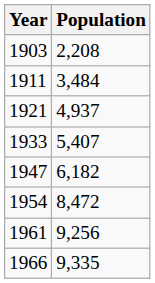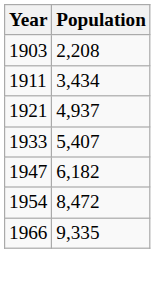 <table class="wikitable">
 <tr>
 <th>Year</th>
 <th>Population</th>
 </tr>
 <tr>
 <td>1903</td>
 <td>2,208</td>
 </tr>
 <tr>
 <td>1911</td>
-<td>3,484</td>
+<td>3,434</td>
 </tr>
 <tr>
 <td>1921</td>
 <td>4,937</td>
 </tr>
 <tr>
 <td>1933</td>
 <td>5,407</td>
 </tr>
 <tr>
 <td>1947</td>
 <td>6,182</td>
 </tr>
 <tr>
 <td>1954</td>
 <td>8,472</td>
 </tr>
 <tr>
-<td>1961</td>
-<td>9,256</td>
-</tr>
-<tr>
 <td>1966</td>
 <td>9,335</td>
 </tr>
 </table>
